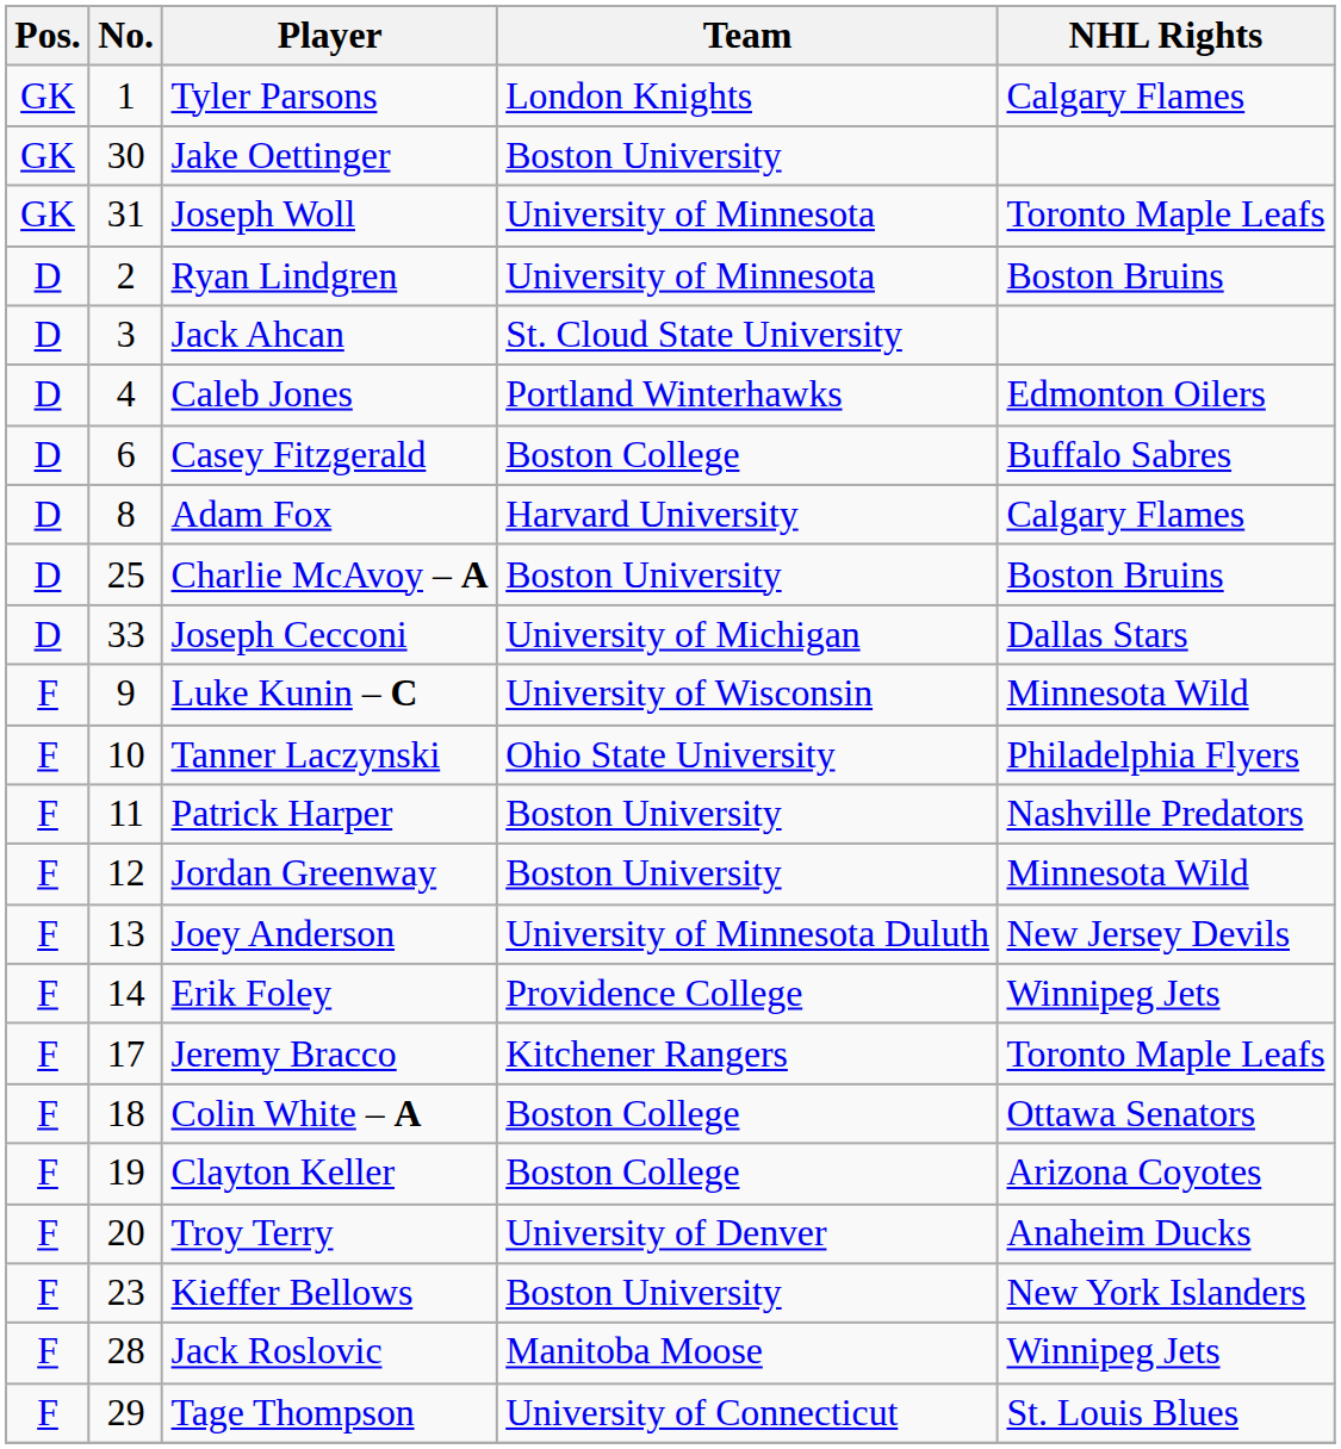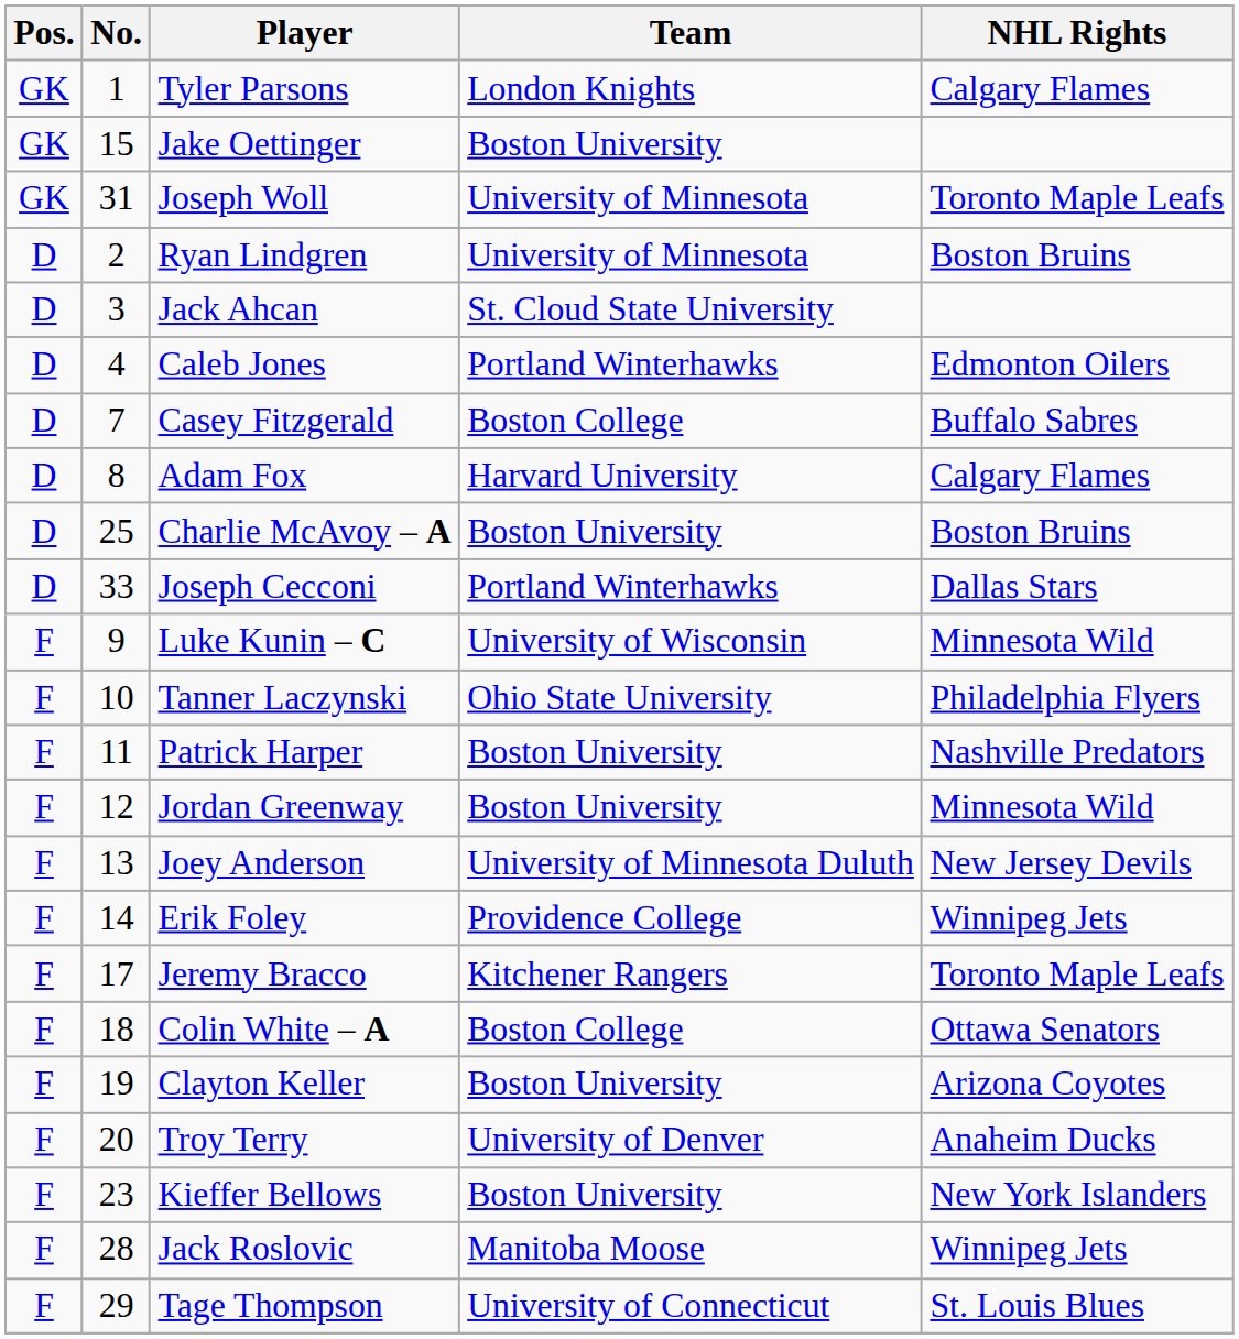 <table class="wikitable sortable">
 <tr>
 <th>Pos.</th>
 <th>No.</th>
 <th>Player</th>
 <th>Team</th>
 <th>NHL Rights</th>
 </tr>
 <tr>
 <td style="text-align:center;"><a href='#'>GK</a></td>
 <td style="text-align:center;">1</td>
 <td><a href='#'>Tyler Parsons</a></td>
 <td> <a href='#'>London Knights</a></td>
 <td><a href='#'>Calgary Flames</a></td>
 </tr>
 <tr>
 <td style="text-align:center;"><a href='#'>GK</a></td>
-<td style="text-align:center;">30</td>
+<td style="text-align:center;">15</td>
 <td><a href='#'>Jake Oettinger</a></td>
 <td> <a href='#'>Boston University</a></td>
 <td></td>
 </tr>
 <tr>
 <td style="text-align:center;"><a href='#'>GK</a></td>
 <td style="text-align:center;">31</td>
 <td><a href='#'>Joseph Woll</a></td>
 <td> <a href='#'>University of Minnesota</a></td>
 <td><a href='#'>Toronto Maple Leafs</a></td>
 </tr>
 <tr>
 <td style="text-align:center;"><a href='#'>D</a></td>
 <td style="text-align:center;">2</td>
 <td><a href='#'>Ryan Lindgren</a></td>
 <td> <a href='#'>University of Minnesota</a></td>
 <td><a href='#'>Boston Bruins</a></td>
 </tr>
 <tr>
 <td style="text-align:center;"><a href='#'>D</a></td>
 <td style="text-align:center;">3</td>
 <td><a href='#'>Jack Ahcan</a></td>
 <td> <a href='#'>St. Cloud State University</a></td>
 <td></td>
 </tr>
 <tr>
 <td style="text-align:center;"><a href='#'>D</a></td>
 <td style="text-align:center;">4</td>
 <td><a href='#'>Caleb Jones</a></td>
 <td> <a href='#'>Portland Winterhawks</a></td>
 <td><a href='#'>Edmonton Oilers</a></td>
 </tr>
 <tr>
 <td style="text-align:center;"><a href='#'>D</a></td>
-<td style="text-align:center;">6</td>
+<td style="text-align:center;">7</td>
 <td><a href='#'>Casey Fitzgerald</a></td>
 <td> <a href='#'>Boston College</a></td>
 <td><a href='#'>Buffalo Sabres</a></td>
 </tr>
 <tr>
 <td style="text-align:center;"><a href='#'>D</a></td>
 <td style="text-align:center;">8</td>
 <td><a href='#'>Adam Fox</a></td>
 <td> <a href='#'>Harvard University</a></td>
 <td><a href='#'>Calgary Flames</a></td>
 </tr>
 <tr>
 <td style="text-align:center;"><a href='#'>D</a></td>
 <td style="text-align:center;">25</td>
 <td><a href='#'>Charlie McAvoy</a> – <strong>A</strong></td>
 <td> <a href='#'>Boston University</a></td>
 <td><a href='#'>Boston Bruins</a></td>
 </tr>
 <tr>
 <td style="text-align:center;"><a href='#'>D</a></td>
 <td style="text-align:center;">33</td>
 <td><a href='#'>Joseph Cecconi</a></td>
-<td> <a href='#'>University of Michigan</a></td>
+<td> <a href='#'>Portland Winterhawks</a></td>
 <td><a href='#'>Dallas Stars</a></td>
 </tr>
 <tr>
 <td style="text-align:center;"><a href='#'>F</a></td>
 <td style="text-align:center;">9</td>
 <td><a href='#'>Luke Kunin</a> – <strong>C</strong></td>
 <td> <a href='#'>University of Wisconsin</a></td>
 <td><a href='#'>Minnesota Wild</a></td>
 </tr>
 <tr>
 <td style="text-align:center;"><a href='#'>F</a></td>
 <td style="text-align:center;">10</td>
 <td><a href='#'>Tanner Laczynski</a></td>
 <td> <a href='#'>Ohio State University</a></td>
 <td><a href='#'>Philadelphia Flyers</a></td>
 </tr>
 <tr>
 <td style="text-align:center;"><a href='#'>F</a></td>
 <td style="text-align:center;">11</td>
 <td><a href='#'>Patrick Harper</a></td>
 <td> <a href='#'>Boston University</a></td>
 <td><a href='#'>Nashville Predators</a></td>
 </tr>
 <tr>
 <td style="text-align:center;"><a href='#'>F</a></td>
 <td style="text-align:center;">12</td>
 <td><a href='#'>Jordan Greenway</a></td>
 <td> <a href='#'>Boston University</a></td>
 <td><a href='#'>Minnesota Wild</a></td>
 </tr>
 <tr>
 <td style="text-align:center;"><a href='#'>F</a></td>
 <td style="text-align:center;">13</td>
 <td><a href='#'>Joey Anderson</a></td>
 <td> <a href='#'>University of Minnesota Duluth</a></td>
 <td><a href='#'>New Jersey Devils</a></td>
 </tr>
 <tr>
 <td style="text-align:center;"><a href='#'>F</a></td>
 <td style="text-align:center;">14</td>
 <td><a href='#'>Erik Foley</a></td>
 <td> <a href='#'>Providence College</a></td>
 <td><a href='#'>Winnipeg Jets</a></td>
 </tr>
 <tr>
 <td style="text-align:center;"><a href='#'>F</a></td>
 <td style="text-align:center;">17</td>
 <td><a href='#'>Jeremy Bracco</a></td>
 <td> <a href='#'>Kitchener Rangers</a></td>
 <td><a href='#'>Toronto Maple Leafs</a></td>
 </tr>
 <tr>
 <td style="text-align:center;"><a href='#'>F</a></td>
 <td style="text-align:center;">18</td>
 <td><a href='#'>Colin White</a> – <strong>A</strong></td>
 <td> <a href='#'>Boston College</a></td>
 <td><a href='#'>Ottawa Senators</a></td>
 </tr>
 <tr>
 <td style="text-align:center;"><a href='#'>F</a></td>
 <td style="text-align:center;">19</td>
 <td><a href='#'>Clayton Keller</a></td>
-<td> <a href='#'>Boston College</a></td>
+<td> <a href='#'>Boston University</a></td>
 <td><a href='#'>Arizona Coyotes</a></td>
 </tr>
 <tr>
 <td style="text-align:center;"><a href='#'>F</a></td>
 <td style="text-align:center;">20</td>
 <td><a href='#'>Troy Terry</a></td>
 <td> <a href='#'>University of Denver</a></td>
 <td><a href='#'>Anaheim Ducks</a></td>
 </tr>
 <tr>
 <td style="text-align:center;"><a href='#'>F</a></td>
 <td style="text-align:center;">23</td>
 <td><a href='#'>Kieffer Bellows</a></td>
 <td> <a href='#'>Boston University</a></td>
 <td><a href='#'>New York Islanders</a></td>
 </tr>
 <tr>
 <td style="text-align:center;"><a href='#'>F</a></td>
 <td style="text-align:center;">28</td>
 <td><a href='#'>Jack Roslovic</a></td>
 <td> <a href='#'>Manitoba Moose</a></td>
 <td><a href='#'>Winnipeg Jets</a></td>
 </tr>
 <tr>
 <td style="text-align:center;"><a href='#'>F</a></td>
 <td style="text-align:center;">29</td>
 <td><a href='#'>Tage Thompson</a></td>
 <td> <a href='#'>University of Connecticut</a></td>
 <td><a href='#'>St. Louis Blues</a></td>
 </tr>
 <tr>
 </tr>
 </table>
